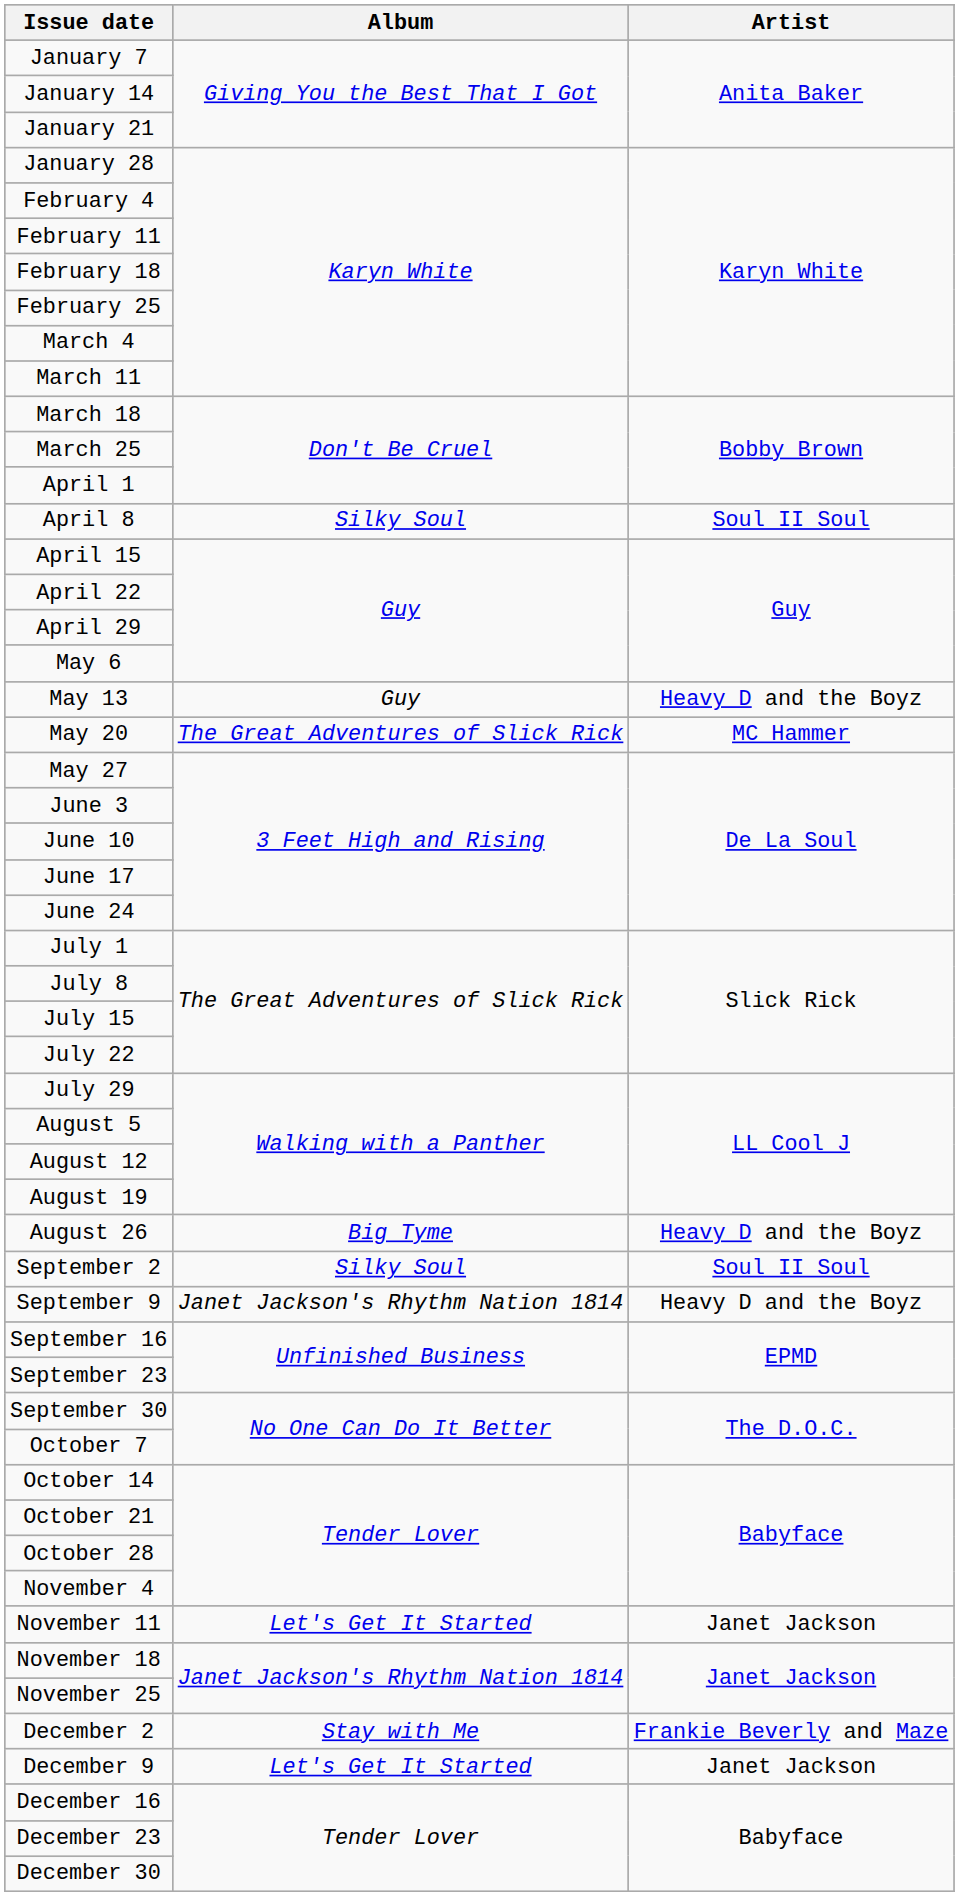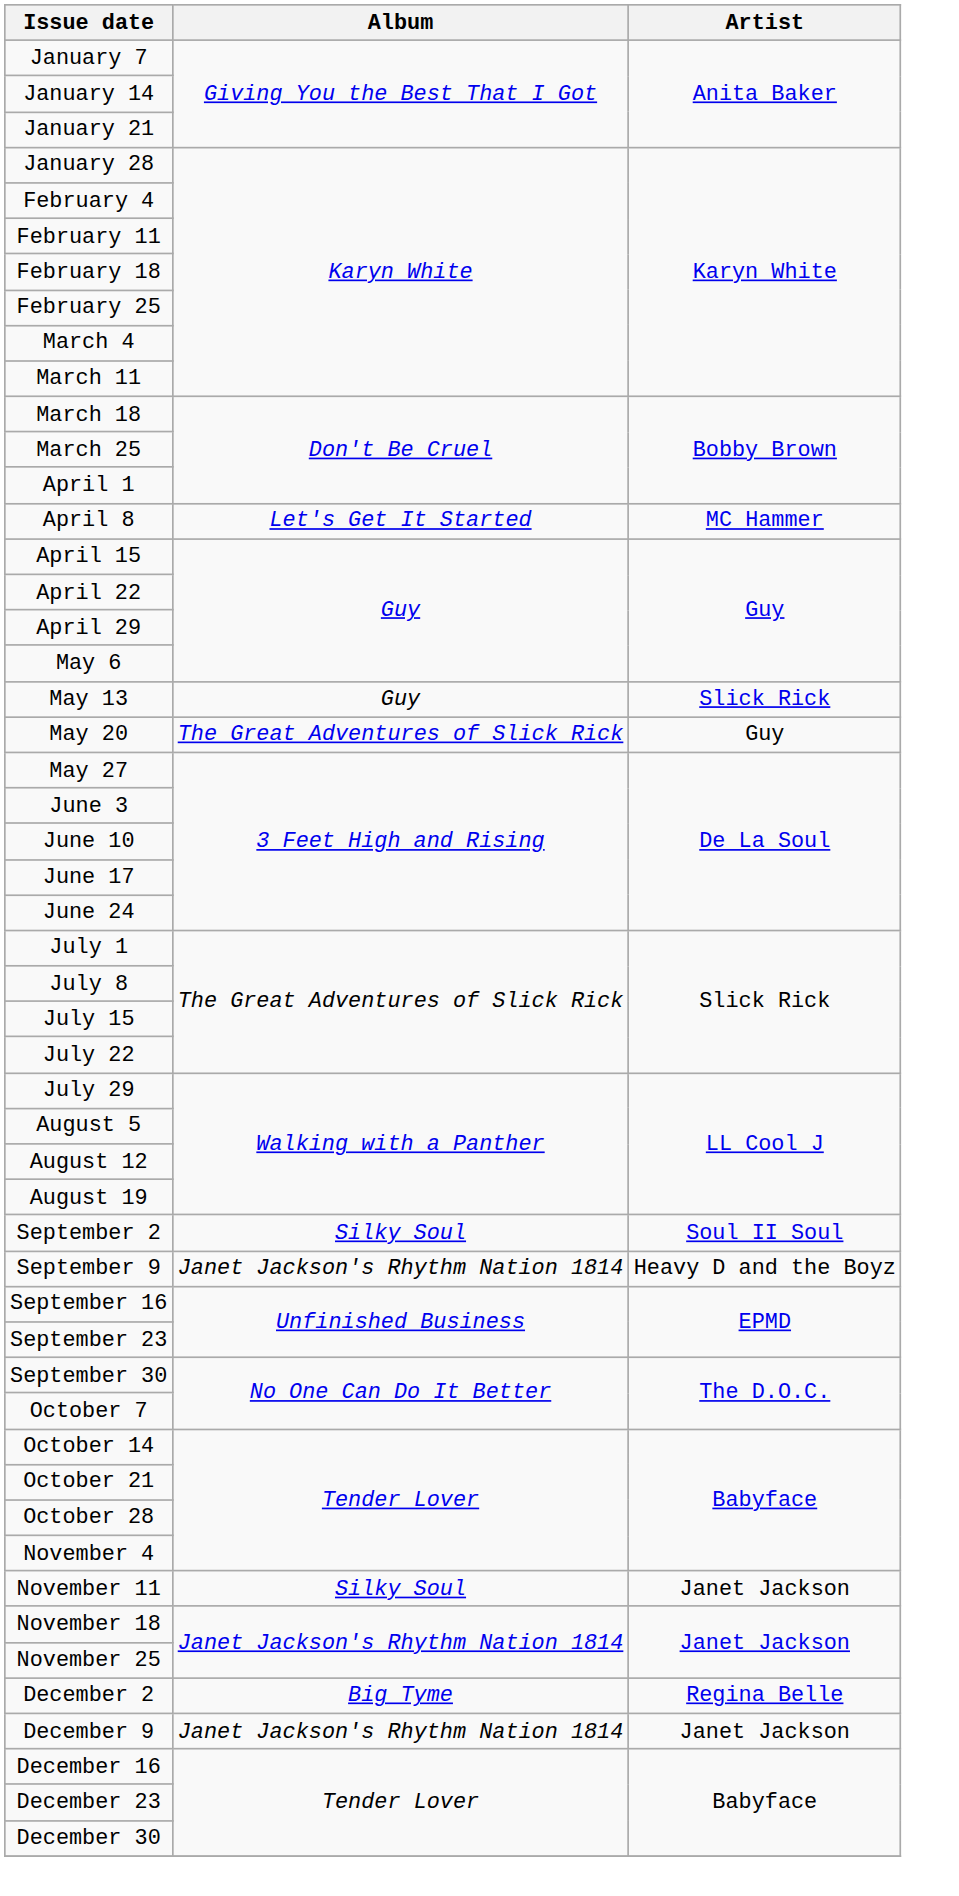 <table class="wikitable" style="text-align: center;">
 <tr>
 <th>Issue date</th>
 <th>Album</th>
 <th>Artist</th>
 </tr>
 <tr>
 <td>January 7</td>
 <td rowspan="3"><em><a href='#'>Giving You the Best That I Got</a></em></td>
 <td rowspan="3"><a href='#'>Anita Baker</a></td>
 </tr>
 <tr>
 <td>January 14</td>
 </tr>
 <tr>
 <td>January 21</td>
 </tr>
 <tr>
 <td>January 28</td>
 <td rowspan="7"><em><a href='#'>Karyn White</a></em></td>
 <td rowspan="7"><a href='#'>Karyn White</a></td>
 </tr>
 <tr>
 <td>February 4</td>
 </tr>
 <tr>
 <td>February 11</td>
 </tr>
 <tr>
 <td>February 18</td>
 </tr>
 <tr>
 <td>February 25</td>
 </tr>
 <tr>
 <td>March 4</td>
 </tr>
 <tr>
 <td>March 11</td>
 </tr>
 <tr>
 <td>March 18</td>
 <td rowspan="3"><em><a href='#'>Don't Be Cruel</a></em></td>
 <td rowspan="3"><a href='#'>Bobby Brown</a></td>
 </tr>
 <tr>
 <td>March 25</td>
 </tr>
 <tr>
 <td>April 1</td>
 </tr>
 <tr>
 <td>April 8</td>
-<td><em><a href='#'>Silky Soul</a></em></td>
-<td><a href='#'>Soul II Soul</a></td>
+<td><em><a href='#'>Let's Get It Started</a></em></td>
+<td><a href='#'>MC Hammer</a></td>
 </tr>
 <tr>
 <td>April 15</td>
 <td rowspan="4"><em><a href='#'>Guy</a></em></td>
 <td rowspan="4"><a href='#'>Guy</a></td>
 </tr>
 <tr>
 <td>April 22</td>
 </tr>
 <tr>
 <td>April 29</td>
 </tr>
 <tr>
 <td>May 6</td>
 </tr>
 <tr>
 <td>May 13</td>
 <td><em>Guy</em></td>
-<td><a href='#'>Heavy D</a> and the Boyz</td>
+<td><a href='#'>Slick Rick</a></td>
 </tr>
 <tr>
 <td>May 20</td>
 <td><em><a href='#'>The Great Adventures of Slick Rick</a></em></td>
-<td><a href='#'>MC Hammer</a></td>
+<td>Guy</td>
 </tr>
 <tr>
 <td>May 27</td>
 <td rowspan="5"><em><a href='#'>3 Feet High and Rising</a></em></td>
 <td rowspan="5"><a href='#'>De La Soul</a></td>
 </tr>
 <tr>
 <td>June 3</td>
 </tr>
 <tr>
 <td>June 10</td>
 </tr>
 <tr>
 <td>June 17</td>
 </tr>
 <tr>
 <td>June 24</td>
 </tr>
 <tr>
 <td>July 1</td>
 <td rowspan="4"><em>The Great Adventures of Slick Rick</em></td>
 <td rowspan="4">Slick Rick</td>
 </tr>
 <tr>
 <td>July 8</td>
 </tr>
 <tr>
 <td>July 15</td>
 </tr>
 <tr>
 <td>July 22</td>
 </tr>
 <tr>
 <td>July 29</td>
 <td rowspan="4"><em><a href='#'>Walking with a Panther</a></em></td>
 <td rowspan="4"><a href='#'>LL Cool J</a></td>
 </tr>
 <tr>
 <td>August 5</td>
 </tr>
 <tr>
 <td>August 12</td>
 </tr>
 <tr>
 <td>August 19</td>
 </tr>
 <tr>
-<td>August 26</td>
-<td><em><a href='#'>Big Tyme</a></em></td>
-<td><a href='#'>Heavy D</a> and the Boyz</td>
-</tr>
-<tr>
 <td>September 2</td>
 <td><em><a href='#'>Silky Soul</a></em></td>
 <td><a href='#'>Soul II Soul</a></td>
 </tr>
 <tr>
 <td>September 9</td>
 <td><em>Janet Jackson's Rhythm Nation 1814</em></td>
 <td>Heavy D and the Boyz</td>
 </tr>
 <tr>
 <td>September 16</td>
 <td rowspan="2"><em><a href='#'>Unfinished Business</a></em></td>
 <td rowspan="2"><a href='#'>EPMD</a></td>
 </tr>
 <tr>
 <td>September 23</td>
 </tr>
 <tr>
 <td>September 30</td>
 <td rowspan="2"><em><a href='#'>No One Can Do It Better</a></em></td>
 <td rowspan="2"><a href='#'>The D.O.C.</a></td>
 </tr>
 <tr>
 <td>October 7</td>
 </tr>
 <tr>
 <td>October 14</td>
 <td rowspan="4"><em><a href='#'>Tender Lover</a></em></td>
 <td rowspan="4"><a href='#'>Babyface</a></td>
 </tr>
 <tr>
 <td>October 21</td>
 </tr>
 <tr>
 <td>October 28</td>
 </tr>
 <tr>
 <td>November 4</td>
 </tr>
 <tr>
 <td>November 11</td>
-<td><em><a href='#'>Let's Get It Started</a></em></td>
+<td><em><a href='#'>Silky Soul</a></em></td>
 <td>Janet Jackson</td>
 </tr>
 <tr>
 <td>November 18</td>
 <td rowspan="2"><em><a href='#'>Janet Jackson's Rhythm Nation 1814</a></em></td>
 <td rowspan="2"><a href='#'>Janet Jackson</a></td>
 </tr>
 <tr>
 <td>November 25</td>
 </tr>
 <tr>
 <td>December 2</td>
-<td><em><a href='#'>Stay with Me</a></em></td>
-<td><a href='#'>Frankie Beverly</a> and <a href='#'>Maze</a></td>
+<td><em><a href='#'>Big Tyme</a></em></td>
+<td><a href='#'>Regina Belle</a></td>
 </tr>
 <tr>
 <td>December 9</td>
-<td><em><a href='#'>Let's Get It Started</a></em></td>
+<td><em>Janet Jackson's Rhythm Nation 1814</em></td>
 <td>Janet Jackson</td>
 </tr>
 <tr>
 <td>December 16</td>
 <td rowspan="3"><em>Tender Lover</em></td>
 <td rowspan="3">Babyface</td>
 </tr>
 <tr>
 <td>December 23</td>
 </tr>
 <tr>
 <td>December 30</td>
 </tr>
 <tr>
 </tr>
 </table>
